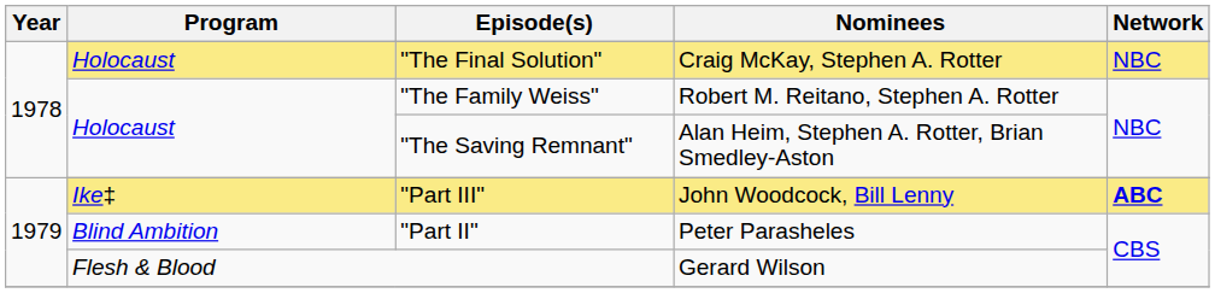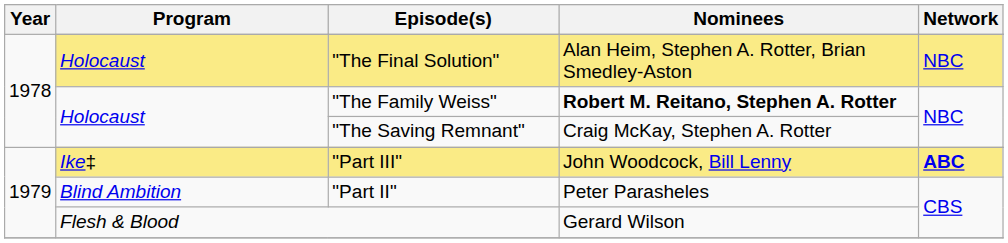 <table class="wikitable" style="width:95%">
 <tr bgcolor="#bebebe">
 <th width="5%">Year</th>
 <th width="30%">Program</th>
 <th width="25%">Episode(s)</th>
 <th width="40%">Nominees</th>
 <th width="10%">Network</th>
 </tr>
 <tr>
 <td rowspan=4 style="text-align:center">1978<br></td>
 </tr>
 <tr style="background:#FAEB86">
 <td><em><a href='#'>Holocaust</a></em></td>
 <td>"The Final Solution"</td>
-<td>Craig McKay, Stephen A. Rotter</td>
+<td>Alan Heim, Stephen A. Rotter, Brian Smedley-Aston</td>
 <td><a href='#'>NBC</a></td>
 </tr>
 <tr>
 <td rowspan="2"><em><a href='#'>Holocaust</a></em></td>
 <td>"The Family Weiss"</td>
-<td>Robert M. Reitano, Stephen A. Rotter</td>
+<td><strong>Robert M. Reitano, Stephen A. Rotter</strong></td>
 <td rowspan="2"><a href='#'>NBC</a></td>
 </tr>
 <tr>
 <td>"The Saving Remnant"</td>
-<td>Alan Heim, Stephen A. Rotter, Brian Smedley-Aston</td>
+<td>Craig McKay, Stephen A. Rotter</td>
 </tr>
 <tr>
 <td rowspan=4 style="text-align:center">1979<br></td>
 </tr>
 <tr style="background:#FAEB86">
 <td><em><a href='#'>Ike</a></em>‡</td>
 <td>"Part III"</td>
 <td>John Woodcock, <a href='#'>Bill Lenny</a></td>
 <td><strong><a href='#'>ABC</a></strong></td>
 </tr>
 <tr>
 <td><em><a href='#'>Blind Ambition</a></em></td>
 <td>"Part II"</td>
 <td>Peter Parasheles</td>
 <td rowspan="2"><a href='#'>CBS</a></td>
 </tr>
 <tr>
 <td colspan="2"><em>Flesh & Blood</em></td>
 <td>Gerard Wilson</td>
 </tr>
 <tr>
 </tr>
 </table>
